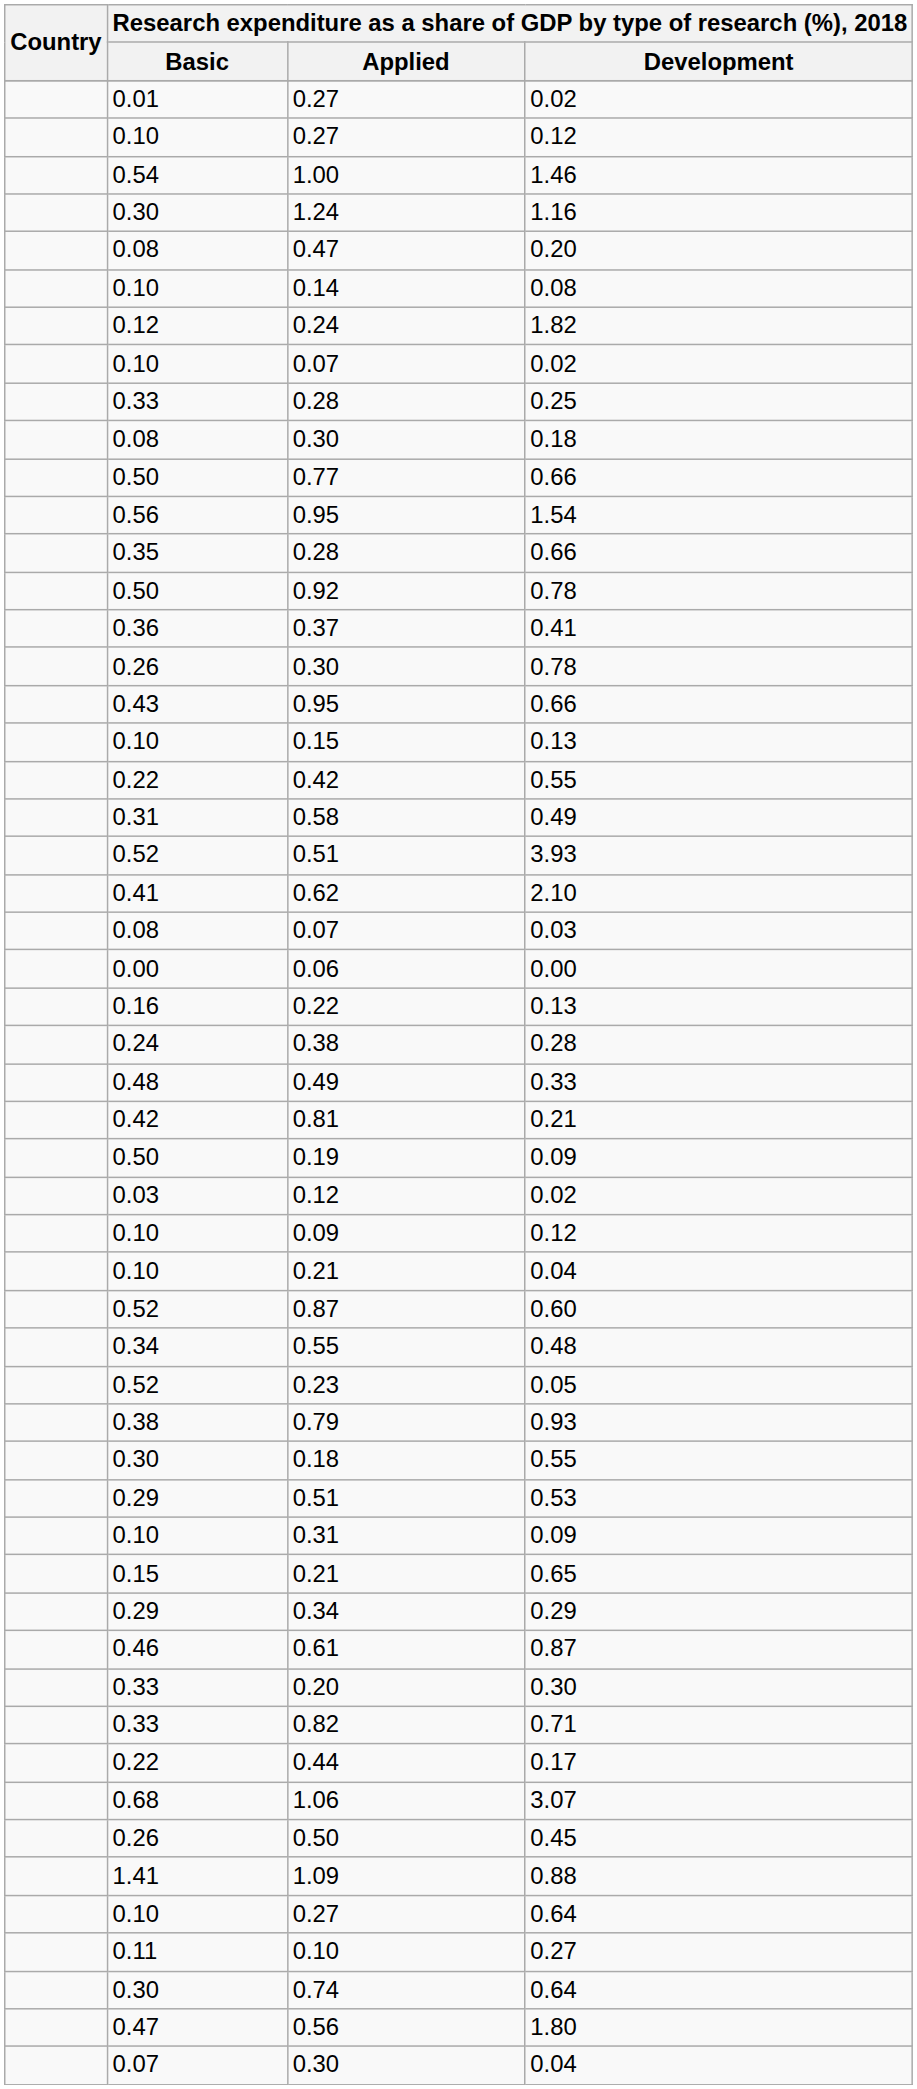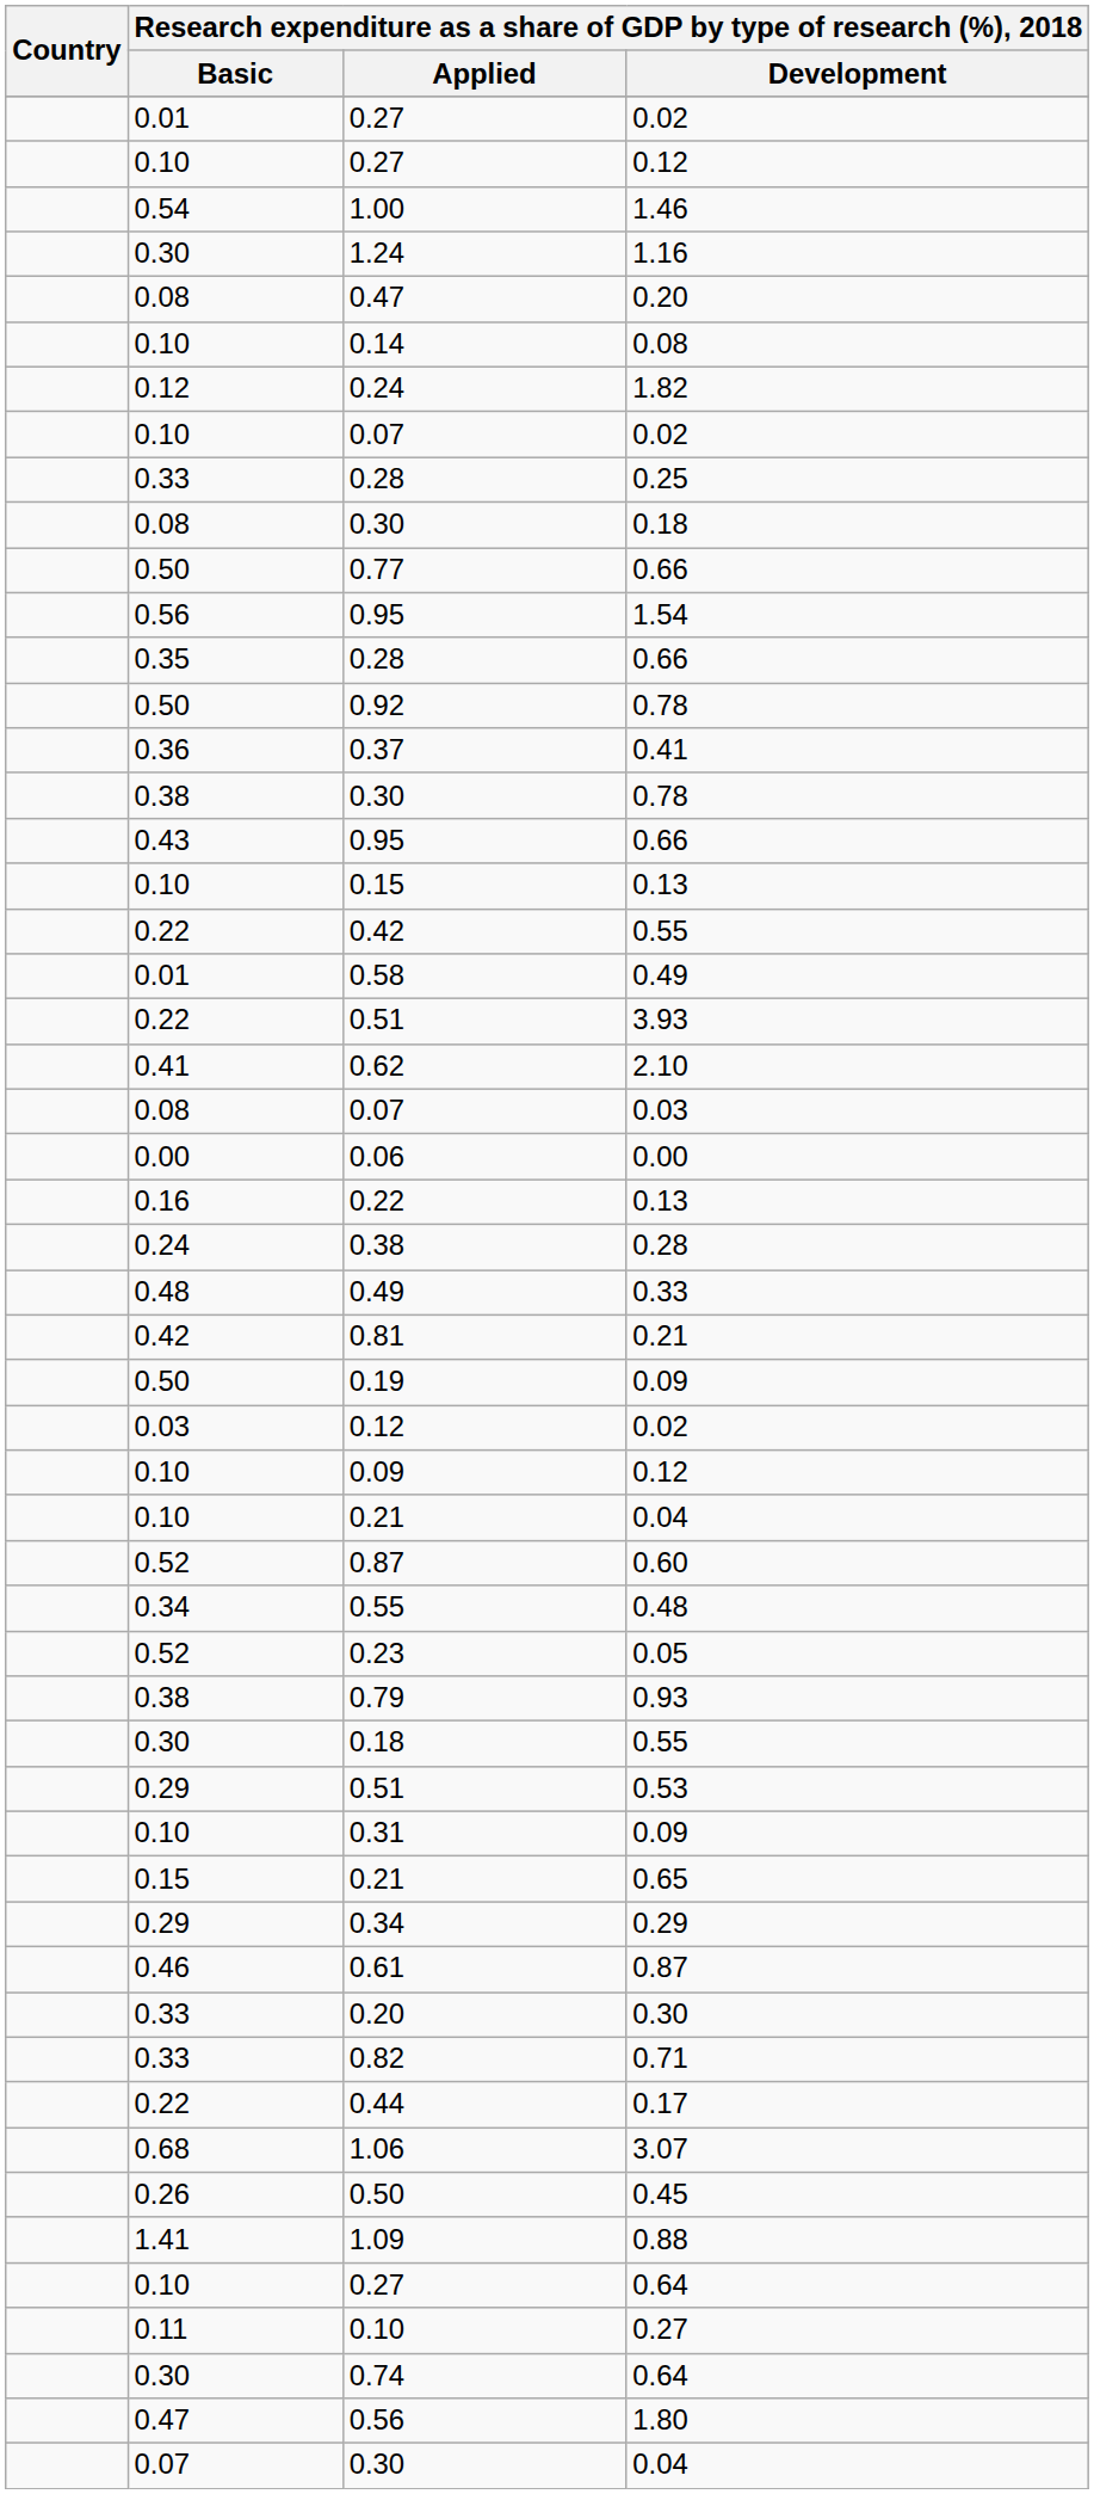 <table class="wikitable sortable mw-collapsible mw-collapsed">
 <tr>
 <th rowspan="2">Country</th>
 <th colspan="4">Research expenditure as a share of GDP by type of research (%), 2018</th>
 </tr>
 <tr>
 <th data-sort-type="number">Basic</th>
 <th data-sort-type="number">Applied</th>
 <th data-sort-type="number">Development</th>
 </tr>
 <tr>
 </tr>
 <tr>
 <td></td>
 <td>0.01</td>
 <td>0.27</td>
 <td>0.02</td>
 </tr>
 <tr>
 <td></td>
 <td>0.10</td>
 <td>0.27</td>
 <td>0.12</td>
 </tr>
 <tr>
 <td></td>
 <td>0.54</td>
 <td>1.00</td>
 <td>1.46</td>
 </tr>
 <tr>
 <td></td>
 <td>0.30</td>
 <td>1.24</td>
 <td>1.16</td>
 </tr>
 <tr>
 <td></td>
 <td>0.08</td>
 <td>0.47</td>
 <td>0.20</td>
 </tr>
 <tr>
 <td></td>
 <td>0.10</td>
 <td>0.14</td>
 <td>0.08</td>
 </tr>
 <tr>
 <td></td>
 <td>0.12</td>
 <td>0.24</td>
 <td>1.82</td>
 </tr>
 <tr>
 <td></td>
 <td>0.10</td>
 <td>0.07</td>
 <td>0.02</td>
 </tr>
 <tr>
 <td></td>
 <td>0.33</td>
 <td>0.28</td>
 <td>0.25</td>
 </tr>
 <tr>
 <td></td>
 <td>0.08</td>
 <td>0.30</td>
 <td>0.18</td>
 </tr>
 <tr>
 <td></td>
 <td>0.50</td>
 <td>0.77</td>
 <td>0.66</td>
 </tr>
 <tr>
 <td></td>
 <td>0.56</td>
 <td>0.95</td>
 <td>1.54</td>
 </tr>
 <tr>
 <td></td>
 <td>0.35</td>
 <td>0.28</td>
 <td>0.66</td>
 </tr>
 <tr>
 <td></td>
 <td>0.50</td>
 <td>0.92</td>
 <td>0.78</td>
 </tr>
 <tr>
 <td></td>
 <td>0.36</td>
 <td>0.37</td>
 <td>0.41</td>
 </tr>
 <tr>
 <td></td>
-<td>0.26</td>
+<td>0.38</td>
 <td>0.30</td>
 <td>0.78</td>
 </tr>
 <tr>
 <td></td>
 <td>0.43</td>
 <td>0.95</td>
 <td>0.66</td>
 </tr>
 <tr>
 <td></td>
 <td>0.10</td>
 <td>0.15</td>
 <td>0.13</td>
 </tr>
 <tr>
 <td></td>
 <td>0.22</td>
 <td>0.42</td>
 <td>0.55</td>
 </tr>
 <tr>
 <td></td>
-<td>0.31</td>
+<td>0.01</td>
 <td>0.58</td>
 <td>0.49</td>
 </tr>
 <tr>
 <td></td>
-<td>0.52</td>
+<td>0.22</td>
 <td>0.51</td>
 <td>3.93</td>
 </tr>
 <tr>
 <td></td>
 <td>0.41</td>
 <td>0.62</td>
 <td>2.10</td>
 </tr>
 <tr>
 <td></td>
 <td>0.08</td>
 <td>0.07</td>
 <td>0.03</td>
 </tr>
 <tr>
 <td></td>
 <td>0.00</td>
 <td>0.06</td>
 <td>0.00</td>
 </tr>
 <tr>
 <td></td>
 <td>0.16</td>
 <td>0.22</td>
 <td>0.13</td>
 </tr>
 <tr>
 <td></td>
 <td>0.24</td>
 <td>0.38</td>
 <td>0.28</td>
 </tr>
 <tr>
 <td></td>
 <td>0.48</td>
 <td>0.49</td>
 <td>0.33</td>
 </tr>
 <tr>
 <td></td>
 <td>0.42</td>
 <td>0.81</td>
 <td>0.21</td>
 </tr>
 <tr>
 <td></td>
 <td>0.50</td>
 <td>0.19</td>
 <td>0.09</td>
 </tr>
 <tr>
 <td></td>
 <td>0.03</td>
 <td>0.12</td>
 <td>0.02</td>
 </tr>
 <tr>
 <td></td>
 <td>0.10</td>
 <td>0.09</td>
 <td>0.12</td>
 </tr>
 <tr>
 <td></td>
 <td>0.10</td>
 <td>0.21</td>
 <td>0.04</td>
 </tr>
 <tr>
 <td></td>
 <td>0.52</td>
 <td>0.87</td>
 <td>0.60</td>
 </tr>
 <tr>
 <td></td>
 <td>0.34</td>
 <td>0.55</td>
 <td>0.48</td>
 </tr>
 <tr>
 <td></td>
 <td>0.52</td>
 <td>0.23</td>
 <td>0.05</td>
 </tr>
 <tr>
 <td></td>
 <td>0.38</td>
 <td>0.79</td>
 <td>0.93</td>
 </tr>
 <tr>
 <td></td>
 <td>0.30</td>
 <td>0.18</td>
 <td>0.55</td>
 </tr>
 <tr>
 <td></td>
 <td>0.29</td>
 <td>0.51</td>
 <td>0.53</td>
 </tr>
 <tr>
 <td></td>
 <td>0.10</td>
 <td>0.31</td>
 <td>0.09</td>
 </tr>
 <tr>
 <td></td>
 <td>0.15</td>
 <td>0.21</td>
 <td>0.65</td>
 </tr>
 <tr>
 <td></td>
 <td>0.29</td>
 <td>0.34</td>
 <td>0.29</td>
 </tr>
 <tr>
 <td></td>
 <td>0.46</td>
 <td>0.61</td>
 <td>0.87</td>
 </tr>
 <tr>
 <td></td>
 <td>0.33</td>
 <td>0.20</td>
 <td>0.30</td>
 </tr>
 <tr>
 <td></td>
 <td>0.33</td>
 <td>0.82</td>
 <td>0.71</td>
 </tr>
 <tr>
 <td></td>
 <td>0.22</td>
 <td>0.44</td>
 <td>0.17</td>
 </tr>
 <tr>
 <td></td>
 <td>0.68</td>
 <td>1.06</td>
 <td>3.07</td>
 </tr>
 <tr>
 <td></td>
 <td>0.26</td>
 <td>0.50</td>
 <td>0.45</td>
 </tr>
 <tr>
 <td></td>
 <td>1.41</td>
 <td>1.09</td>
 <td>0.88</td>
 </tr>
 <tr>
 <td></td>
 <td>0.10</td>
 <td>0.27</td>
 <td>0.64</td>
 </tr>
 <tr>
 <td></td>
 <td>0.11</td>
 <td>0.10</td>
 <td>0.27</td>
 </tr>
 <tr>
 <td></td>
 <td>0.30</td>
 <td>0.74</td>
 <td>0.64</td>
 </tr>
 <tr>
 <td></td>
 <td>0.47</td>
 <td>0.56</td>
 <td>1.80</td>
 </tr>
 <tr>
 <td></td>
 <td>0.07</td>
 <td>0.30</td>
 <td>0.04</td>
 </tr>
 </table>
